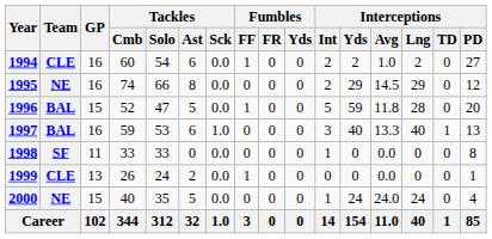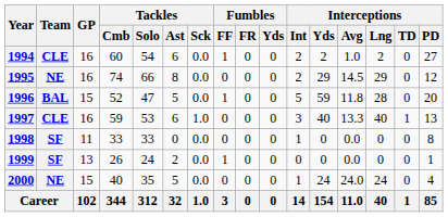 <table class="wikitable" style="text-align: center;">
 <tr>
 <th rowspan="2">Year</th>
 <th rowspan="2">Team</th>
 <th rowspan="2">GP</th>
 <th colspan="4">Tackles</th>
 <th colspan="3">Fumbles</th>
 <th colspan="6">Interceptions</th>
 </tr>
 <tr>
 <th>Cmb</th>
 <th>Solo</th>
 <th>Ast</th>
 <th>Sck</th>
 <th>FF</th>
 <th>FR</th>
 <th>Yds</th>
 <th>Int</th>
 <th>Yds</th>
 <th>Avg</th>
 <th>Lng</th>
 <th>TD</th>
 <th>PD</th>
 </tr>
 <tr>
 <th><a href='#'>1994</a></th>
 <th><a href='#'>CLE</a></th>
 <td>16</td>
 <td>60</td>
 <td>54</td>
 <td>6</td>
 <td>0.0</td>
 <td>1</td>
 <td>0</td>
 <td>0</td>
 <td>2</td>
 <td>2</td>
 <td>1.0</td>
 <td>2</td>
 <td>0</td>
 <td>27</td>
 </tr>
 <tr>
 <th><a href='#'>1995</a></th>
 <th><a href='#'>NE</a></th>
 <td>16</td>
 <td>74</td>
 <td>66</td>
 <td>8</td>
 <td>0.0</td>
 <td>0</td>
 <td>0</td>
 <td>0</td>
 <td>2</td>
 <td>29</td>
 <td>14.5</td>
 <td>29</td>
 <td>0</td>
 <td>12</td>
 </tr>
 <tr>
 <th><a href='#'>1996</a></th>
 <th><a href='#'>BAL</a></th>
 <td>15</td>
 <td>52</td>
 <td>47</td>
 <td>5</td>
 <td>0.0</td>
 <td>1</td>
 <td>0</td>
 <td>0</td>
 <td>5</td>
 <td>59</td>
 <td>11.8</td>
 <td>28</td>
 <td>0</td>
 <td>20</td>
 </tr>
 <tr>
 <th><a href='#'>1997</a></th>
-<th><a href='#'>BAL</a></th>
+<th><a href='#'>CLE</a></th>
 <td>16</td>
 <td>59</td>
 <td>53</td>
 <td>6</td>
 <td>1.0</td>
 <td>0</td>
 <td>0</td>
 <td>0</td>
 <td>3</td>
 <td>40</td>
 <td>13.3</td>
 <td>40</td>
 <td>1</td>
 <td>13</td>
 </tr>
 <tr>
 <th><a href='#'>1998</a></th>
 <th><a href='#'>SF</a></th>
 <td>11</td>
 <td>33</td>
 <td>33</td>
 <td>0</td>
 <td>0.0</td>
 <td>0</td>
 <td>0</td>
 <td>0</td>
 <td>1</td>
 <td>0</td>
 <td>0.0</td>
 <td>0</td>
 <td>0</td>
 <td>8</td>
 </tr>
 <tr>
 <th><a href='#'>1999</a></th>
-<th><a href='#'>CLE</a></th>
+<th><a href='#'>SF</a></th>
 <td>13</td>
 <td>26</td>
 <td>24</td>
 <td>2</td>
 <td>0.0</td>
 <td>1</td>
 <td>0</td>
 <td>0</td>
 <td>0</td>
 <td>0</td>
 <td>0.0</td>
 <td>0</td>
 <td>0</td>
 <td>1</td>
 </tr>
 <tr>
 <th><a href='#'>2000</a></th>
 <th><a href='#'>NE</a></th>
 <td>15</td>
 <td>40</td>
 <td>35</td>
 <td>5</td>
 <td>0.0</td>
 <td>0</td>
 <td>0</td>
 <td>0</td>
 <td>1</td>
 <td>24</td>
 <td>24.0</td>
 <td>24</td>
 <td>0</td>
 <td>4</td>
 </tr>
 <tr>
 <th colspan="2">Career</th>
 <th>102</th>
 <th>344</th>
 <th>312</th>
 <th>32</th>
 <th>1.0</th>
 <th>3</th>
 <th>0</th>
 <th>0</th>
 <th>14</th>
 <th>154</th>
 <th>11.0</th>
 <th>40</th>
 <th>1</th>
 <th>85</th>
 </tr>
 </table>
